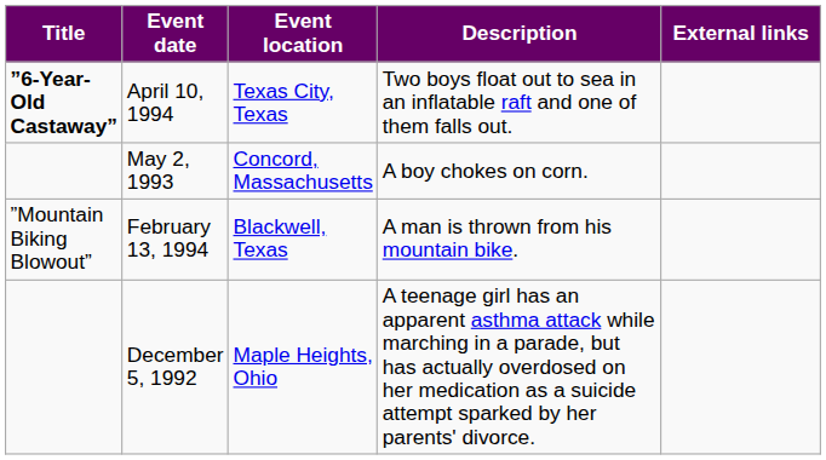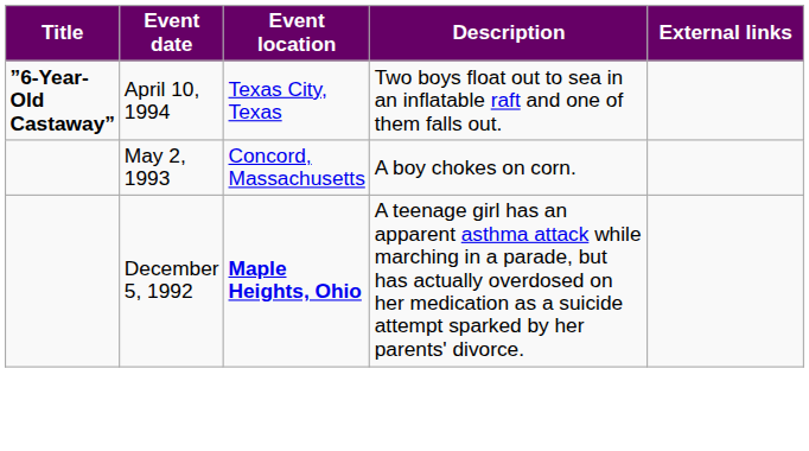 <table class="wikitable" style="width: 100%;">
 <tr>
 <th style="background: #660066; color: #FFFFFF; width: 10%;">Title</th>
 <th style="background: #660066; color: #FFFFFF; width: 7%;">Event date</th>
 <th style="background: #660066; color: #FFFFFF; width: 7%;">Event location</th>
 <th style="background: #660066; color: #FFFFFF; width: 36%;">Description</th>
 <th style="background: #660066; color: #FFFFFF; width: 20%;">External links</th>
 </tr>
 <tr>
 <td><strong>”6-Year-Old Castaway”</strong></td>
 <td>April 10, 1994</td>
 <td><a href='#'>Texas City, Texas</a></td>
 <td>Two boys float out to sea in an inflatable <a href='#'>raft</a> and one of them falls out.</td>
 <td></td>
 </tr>
 <tr>
 <td></td>
 <td>May 2, 1993</td>
 <td><a href='#'>Concord, Massachusetts</a></td>
 <td>A boy chokes on corn.</td>
 <td></td>
 </tr>
 <tr>
-<td>”Mountain Biking Blowout”</td>
-<td>February 13, 1994</td>
-<td><a href='#'>Blackwell, Texas</a></td>
-<td>A man is thrown from his <a href='#'>mountain bike</a>.</td>
-<td></td>
-</tr>
-<tr>
 <td></td>
 <td>December 5, 1992</td>
-<td><a href='#'>Maple Heights, Ohio</a></td>
+<td><strong><a href='#'>Maple Heights, Ohio</a></strong></td>
 <td>A teenage girl has an apparent <a href='#'>asthma attack</a> while marching in a parade, but has actually overdosed on her medication as a suicide attempt sparked by her parents' divorce.</td>
 <td></td>
 </tr>
 </table>
